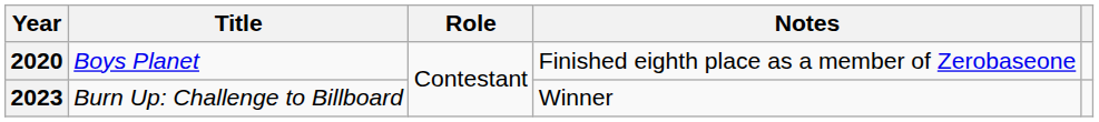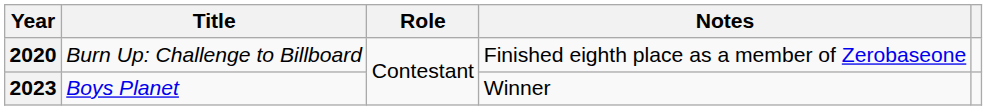 <table class="wikitable sortable plainrowheaders">
 <tr>
 <th scope="col">Year</th>
 <th scope="col">Title</th>
 <th scope="col">Role</th>
 <th scope="col" class="unsortable">Notes</th>
 <th scope="col" class="unsortable"></th>
 </tr>
 <tr>
 <th scope="row">2020</th>
-<td><em><a href='#'>Boys Planet</a></em></td>
+<td><em>Burn Up: Challenge to Billboard</em></td>
 <td rowspan="2">Contestant</td>
 <td>Finished eighth place as a member of <a href='#'>Zerobaseone</a></td>
 <td style="text-align:center"></td>
 </tr>
 <tr>
 <th scope="row">2023</th>
-<td><em>Burn Up: Challenge to Billboard</em></td>
+<td><em><a href='#'>Boys Planet</a></em></td>
 <td>Winner</td>
 <td style="text-align:center"></td>
 </tr>
 </table>
